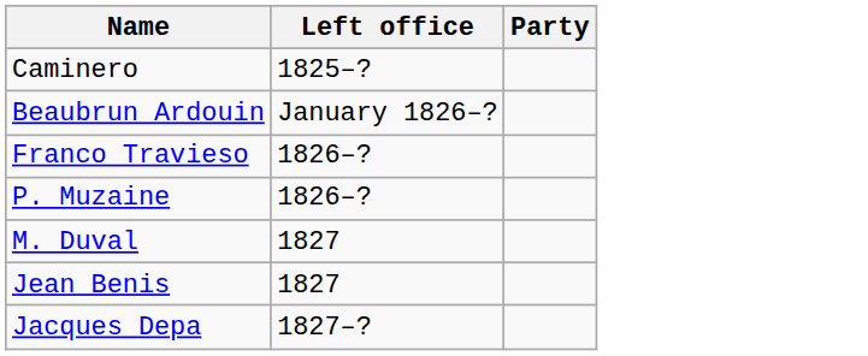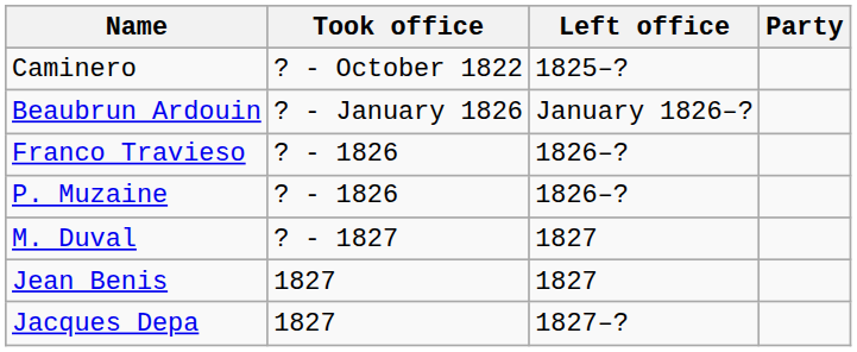 <table class="wikitable">
 <tr>
 <th>Name</th>
+<th>Took office</th>
 <th>Left office</th>
 <th>Party</th>
 </tr>
 <tr>
 <td>Caminero</td>
+<td>? - October 1822</td>
 <td>1825–?</td>
 <td></td>
 </tr>
 <tr>
 <td><a href='#'>Beaubrun Ardouin</a></td>
+<td>? - January 1826</td>
 <td>January 1826–?</td>
 <td></td>
 </tr>
 <tr>
 <td><a href='#'>Franco Travieso</a></td>
+<td>? - 1826</td>
 <td>1826–?</td>
 <td></td>
 </tr>
 <tr>
 <td><a href='#'>P. Muzaine</a></td>
+<td>? - 1826</td>
 <td>1826–?</td>
 <td></td>
 </tr>
 <tr>
 <td><a href='#'>M. Duval</a></td>
+<td>? - 1827</td>
 <td>1827</td>
 <td></td>
 </tr>
 <tr>
 <td><a href='#'>Jean Benis</a></td>
 <td>1827</td>
+<td>1827</td>
 <td></td>
 </tr>
 <tr>
 <td><a href='#'>Jacques Depa</a></td>
+<td>1827</td>
 <td>1827–?</td>
 <td></td>
 </tr>
 </table>
